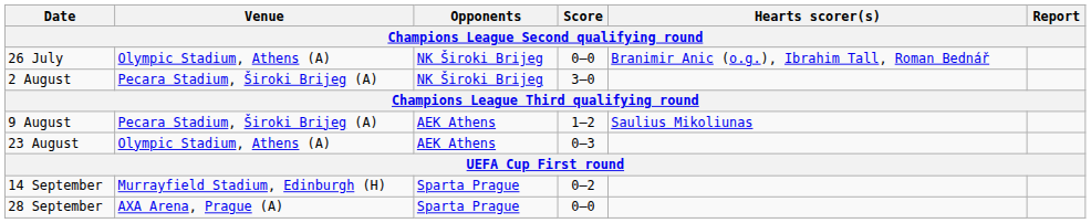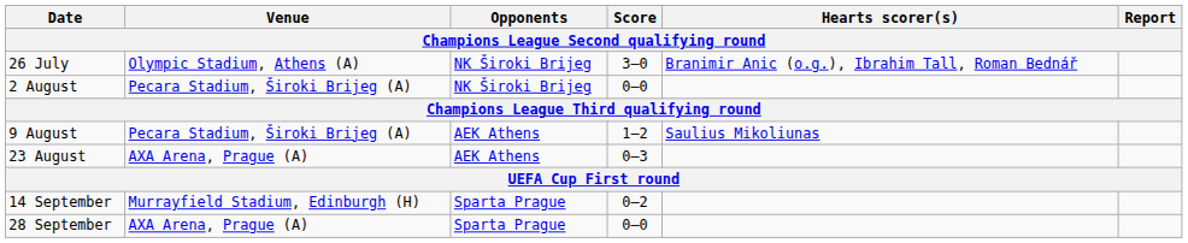 <table class="wikitable" width=85%>
 <tr>
 <th>Date</th>
 <th>Venue</th>
 <th>Opponents</th>
 <th>Score</th>
 <th>Hearts scorer(s)</th>
 <th>Report</th>
 </tr>
 <tr>
 <th colspan=7><a href='#'>Champions League Second qualifying round</a></th>
 </tr>
 <tr>
 <td>26 July</td>
 <td><a href='#'>Olympic Stadium</a>, <a href='#'>Athens</a> (A)</td>
 <td> <a href='#'>NK Široki Brijeg</a></td>
-<td align=center>0–0</td>
+<td align=center>3–0</td>
 <td><a href='#'>Branimir Anic</a> (<a href='#'>o.g.</a>), <a href='#'>Ibrahim Tall</a>, <a href='#'>Roman Bednář</a></td>
 <td></td>
 </tr>
 <tr>
 <td>2 August</td>
 <td><a href='#'>Pecara Stadium</a>, <a href='#'>Široki Brijeg</a> (A)</td>
 <td> <a href='#'>NK Široki Brijeg</a></td>
-<td align=center>3–0</td>
+<td align=center>0–0</td>
 <td></td>
 <td></td>
 </tr>
 <tr>
 <th colspan=7><a href='#'>Champions League Third qualifying round</a></th>
 </tr>
 <tr>
 <td>9 August</td>
 <td><a href='#'>Pecara Stadium</a>, <a href='#'>Široki Brijeg</a> (A)</td>
 <td> <a href='#'>AEK Athens</a></td>
 <td align=center>1–2</td>
 <td><a href='#'>Saulius Mikoliunas</a></td>
 <td></td>
 </tr>
 <tr>
 <td>23 August</td>
-<td><a href='#'>Olympic Stadium</a>, <a href='#'>Athens</a> (A)</td>
+<td><a href='#'>AXA Arena</a>, <a href='#'>Prague</a> (A)</td>
 <td> <a href='#'>AEK Athens</a></td>
 <td align=center>0–3</td>
 <td></td>
 <td></td>
 </tr>
 <tr>
 <th colspan=7><a href='#'>UEFA Cup First round</a></th>
 </tr>
 <tr>
 <td>14 September</td>
 <td><a href='#'>Murrayfield Stadium</a>, <a href='#'>Edinburgh</a> (H)</td>
 <td> <a href='#'>Sparta Prague</a></td>
 <td align=center>0–2</td>
 <td></td>
 <td></td>
 </tr>
 <tr>
 <td>28 September</td>
 <td><a href='#'>AXA Arena</a>, <a href='#'>Prague</a> (A)</td>
 <td> <a href='#'>Sparta Prague</a></td>
 <td align=center>0–0</td>
 <td></td>
 <td></td>
 </tr>
 </table>
